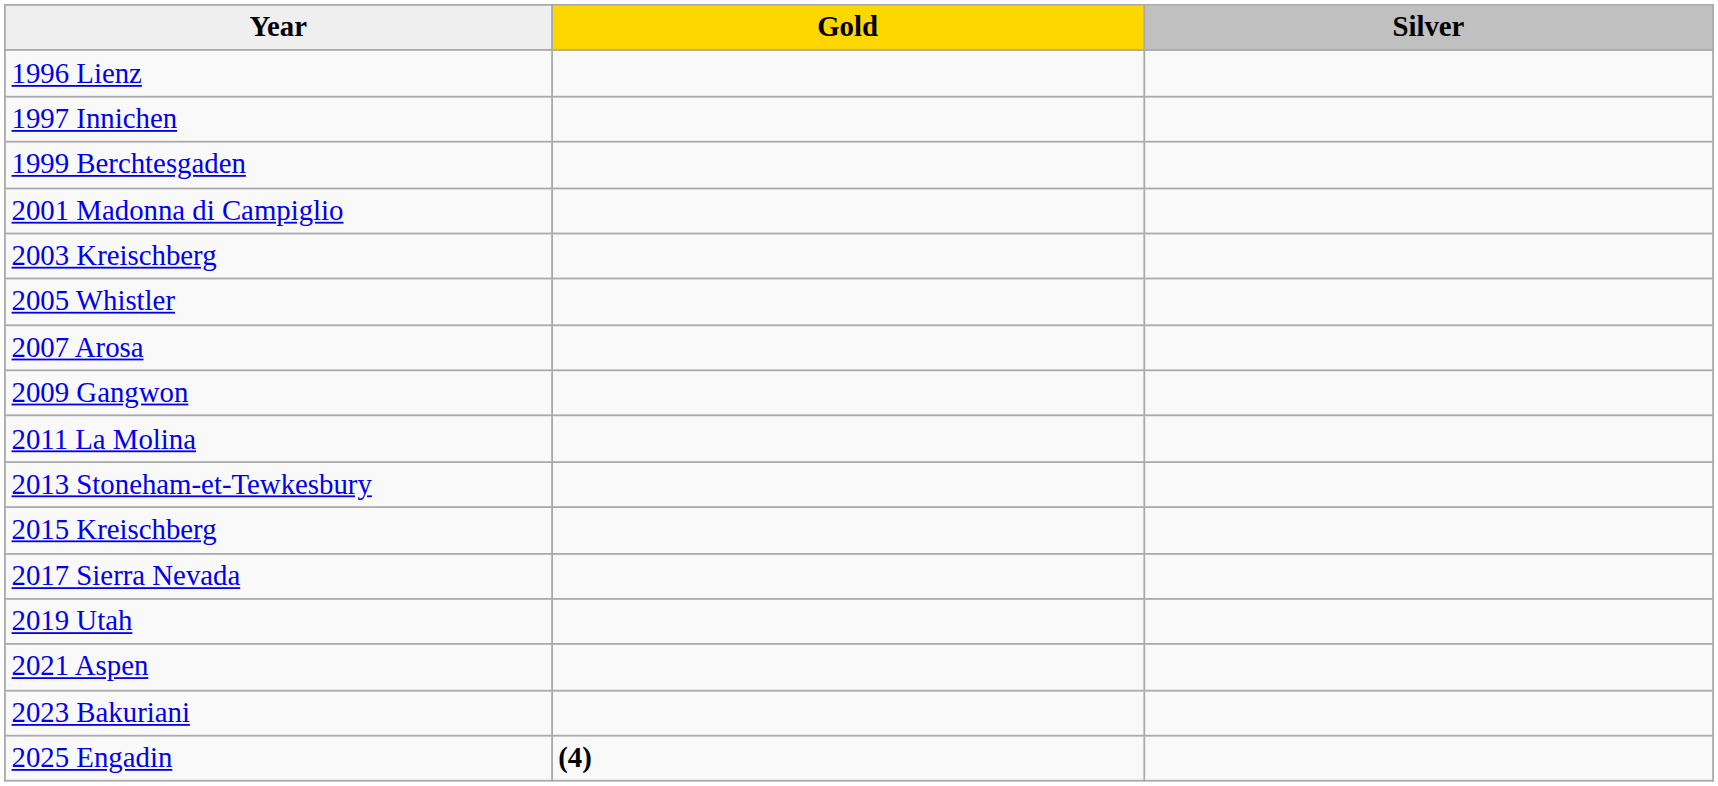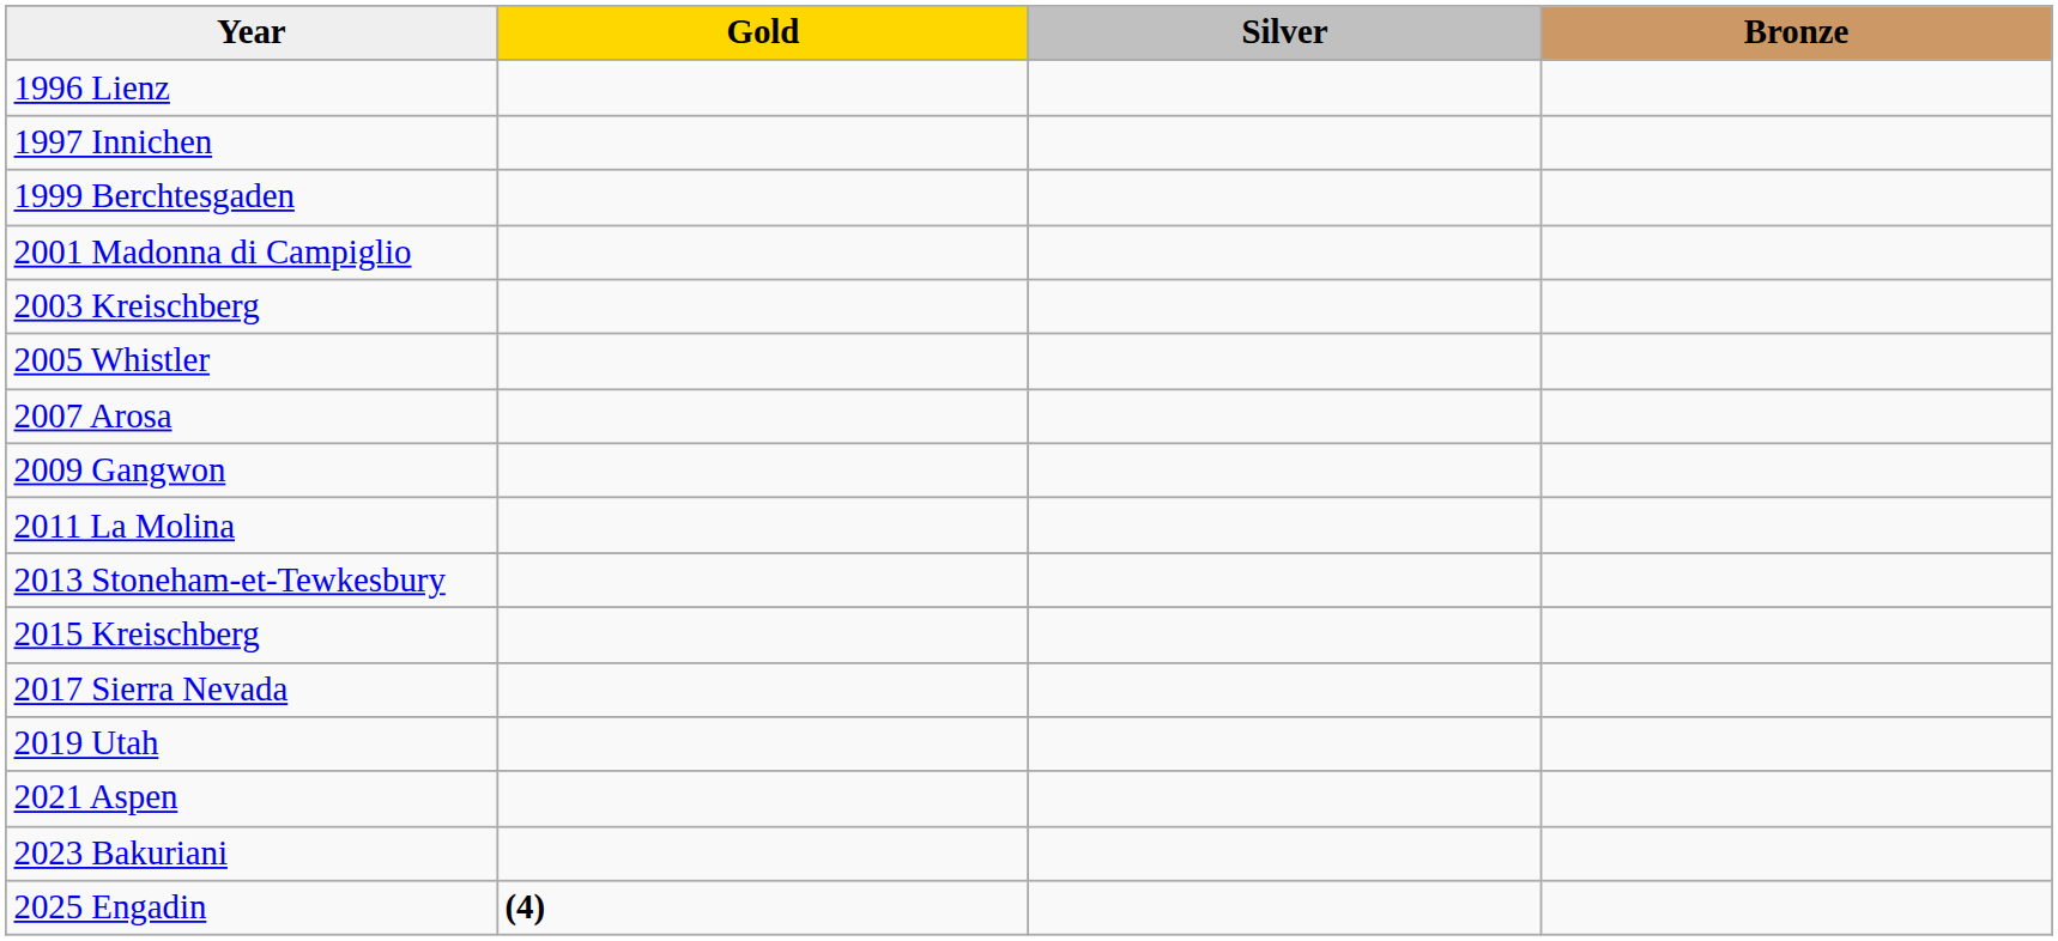 <table class="wikitable sortable" style="width:950px;">
 <tr>
 <th style="width:24%; background:#efefef;">Year</th>
 <th style="width:26%; background:gold">Gold</th>
 <th style="width:25%; background:silver">Silver</th>
+<th style="width:25%; background:#CC9966">Bronze</th>
 </tr>
 <tr>
 <td><a href='#'>1996 Lienz</a></td>
+<td></td>
 <td></td>
 <td></td>
 </tr>
 <tr>
 <td><a href='#'>1997 Innichen</a></td>
 <td></td>
 <td></td>
+<td></td>
 </tr>
 <tr>
 <td><a href='#'>1999 Berchtesgaden</a></td>
+<td></td>
 <td></td>
 <td></td>
 </tr>
 <tr>
 <td><a href='#'>2001 Madonna di Campiglio</a></td>
 <td></td>
 <td></td>
+<td></td>
 </tr>
 <tr>
 <td><a href='#'>2003 Kreischberg</a></td>
+<td></td>
 <td></td>
 <td></td>
 </tr>
 <tr>
 <td><a href='#'>2005 Whistler</a></td>
 <td></td>
 <td></td>
+<td></td>
 </tr>
 <tr>
 <td><a href='#'>2007 Arosa</a></td>
+<td></td>
 <td></td>
 <td></td>
 </tr>
 <tr>
 <td><a href='#'>2009 Gangwon</a></td>
 <td></td>
 <td></td>
+<td></td>
 </tr>
 <tr>
 <td><a href='#'>2011 La Molina</a></td>
+<td></td>
 <td></td>
 <td></td>
 </tr>
 <tr>
 <td><a href='#'>2013 Stoneham-et-Tewkesbury</a></td>
 <td></td>
 <td></td>
+<td></td>
 </tr>
 <tr>
 <td><a href='#'>2015 Kreischberg</a></td>
+<td></td>
 <td></td>
 <td></td>
 </tr>
 <tr>
 <td><a href='#'>2017 Sierra Nevada</a></td>
 <td></td>
 <td></td>
+<td></td>
 </tr>
 <tr>
 <td><a href='#'>2019 Utah</a></td>
+<td></td>
 <td></td>
 <td></td>
 </tr>
 <tr>
 <td><a href='#'>2021 Aspen</a></td>
 <td></td>
 <td></td>
+<td></td>
 </tr>
 <tr>
 <td><a href='#'>2023 Bakuriani</a></td>
+<td></td>
 <td></td>
 <td></td>
 </tr>
 <tr>
 <td><a href='#'>2025 Engadin</a></td>
 <td> <strong>(4)</strong></td>
 <td></td>
+<td></td>
 </tr>
 </table>
